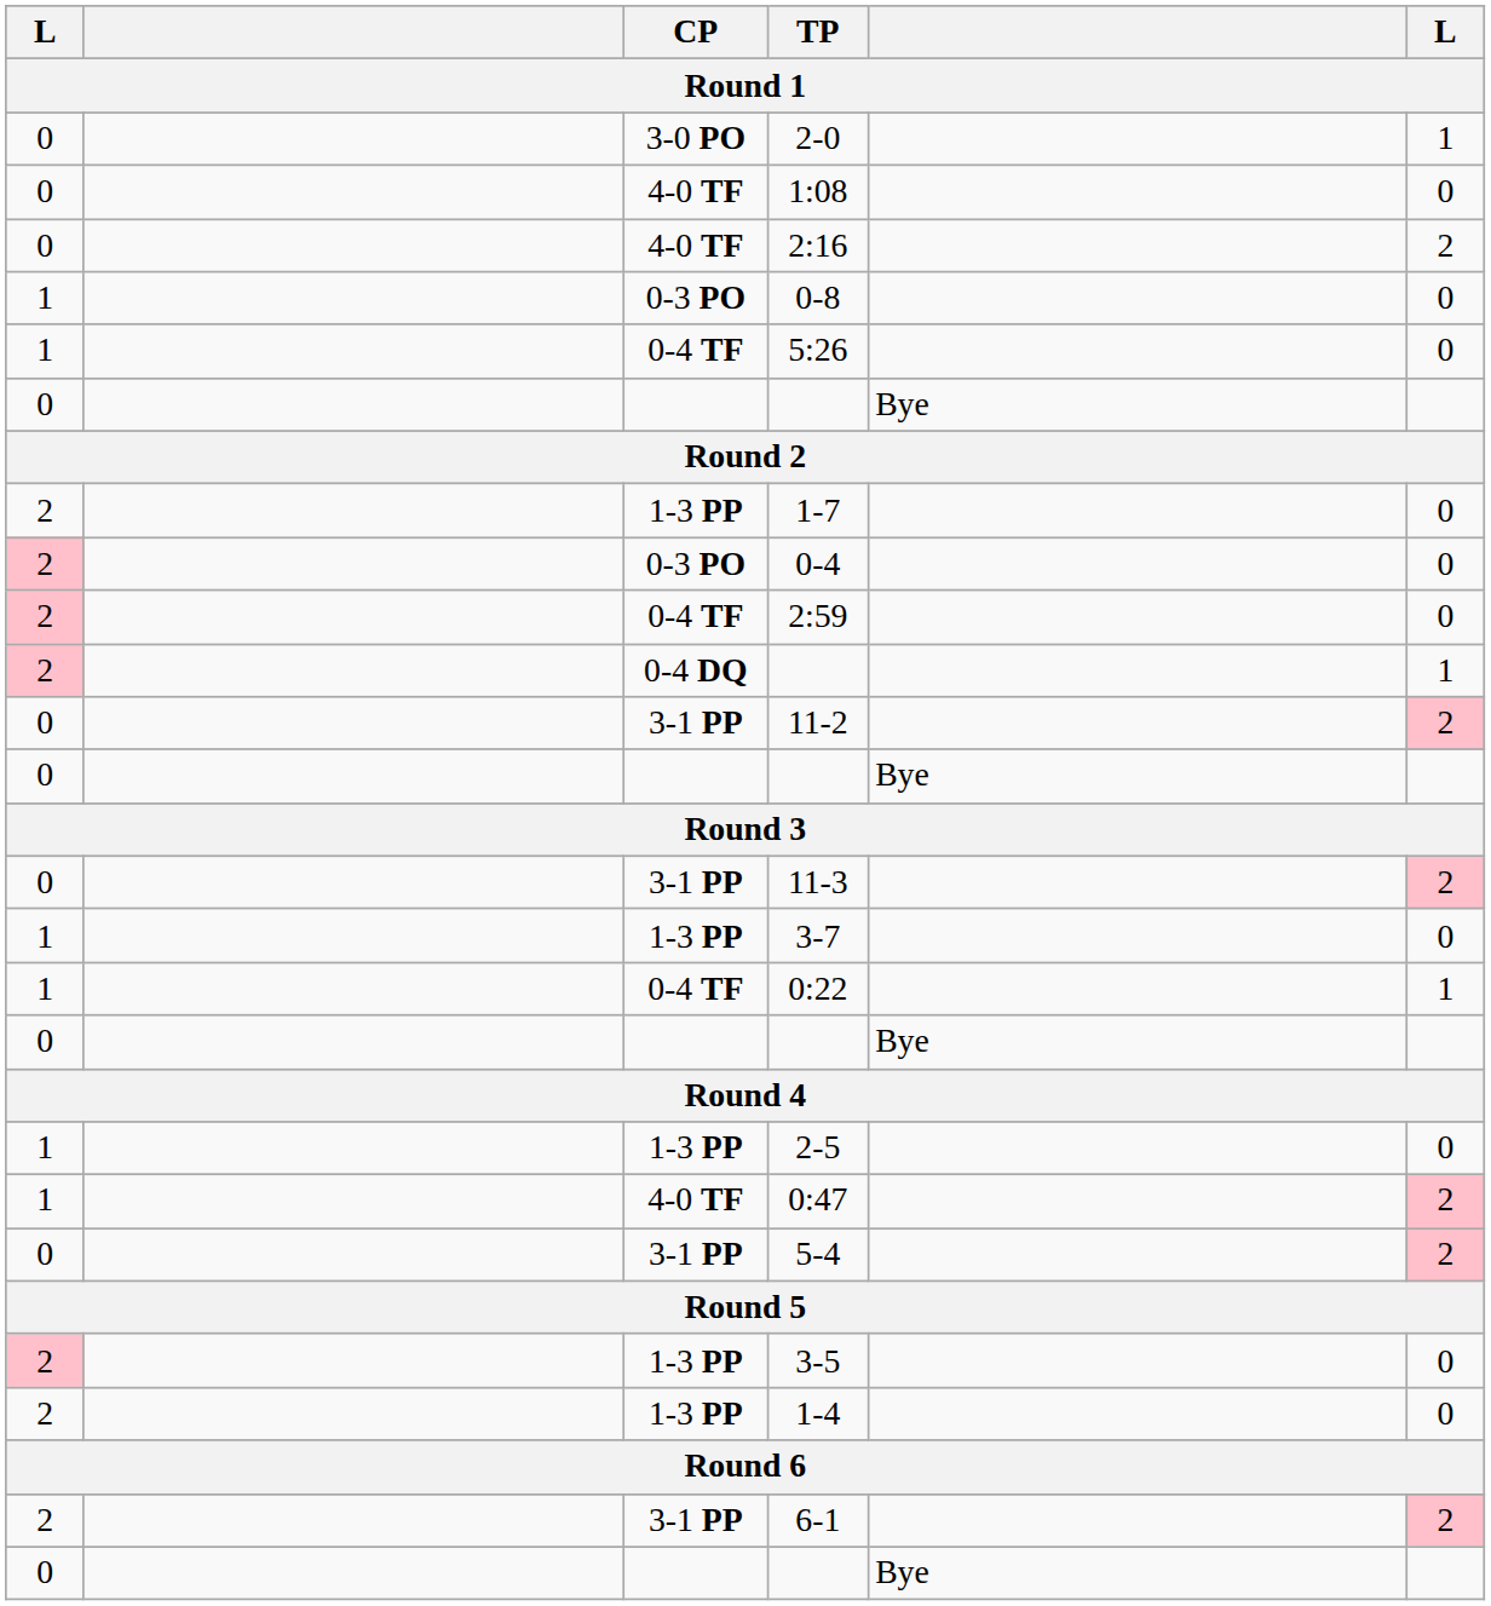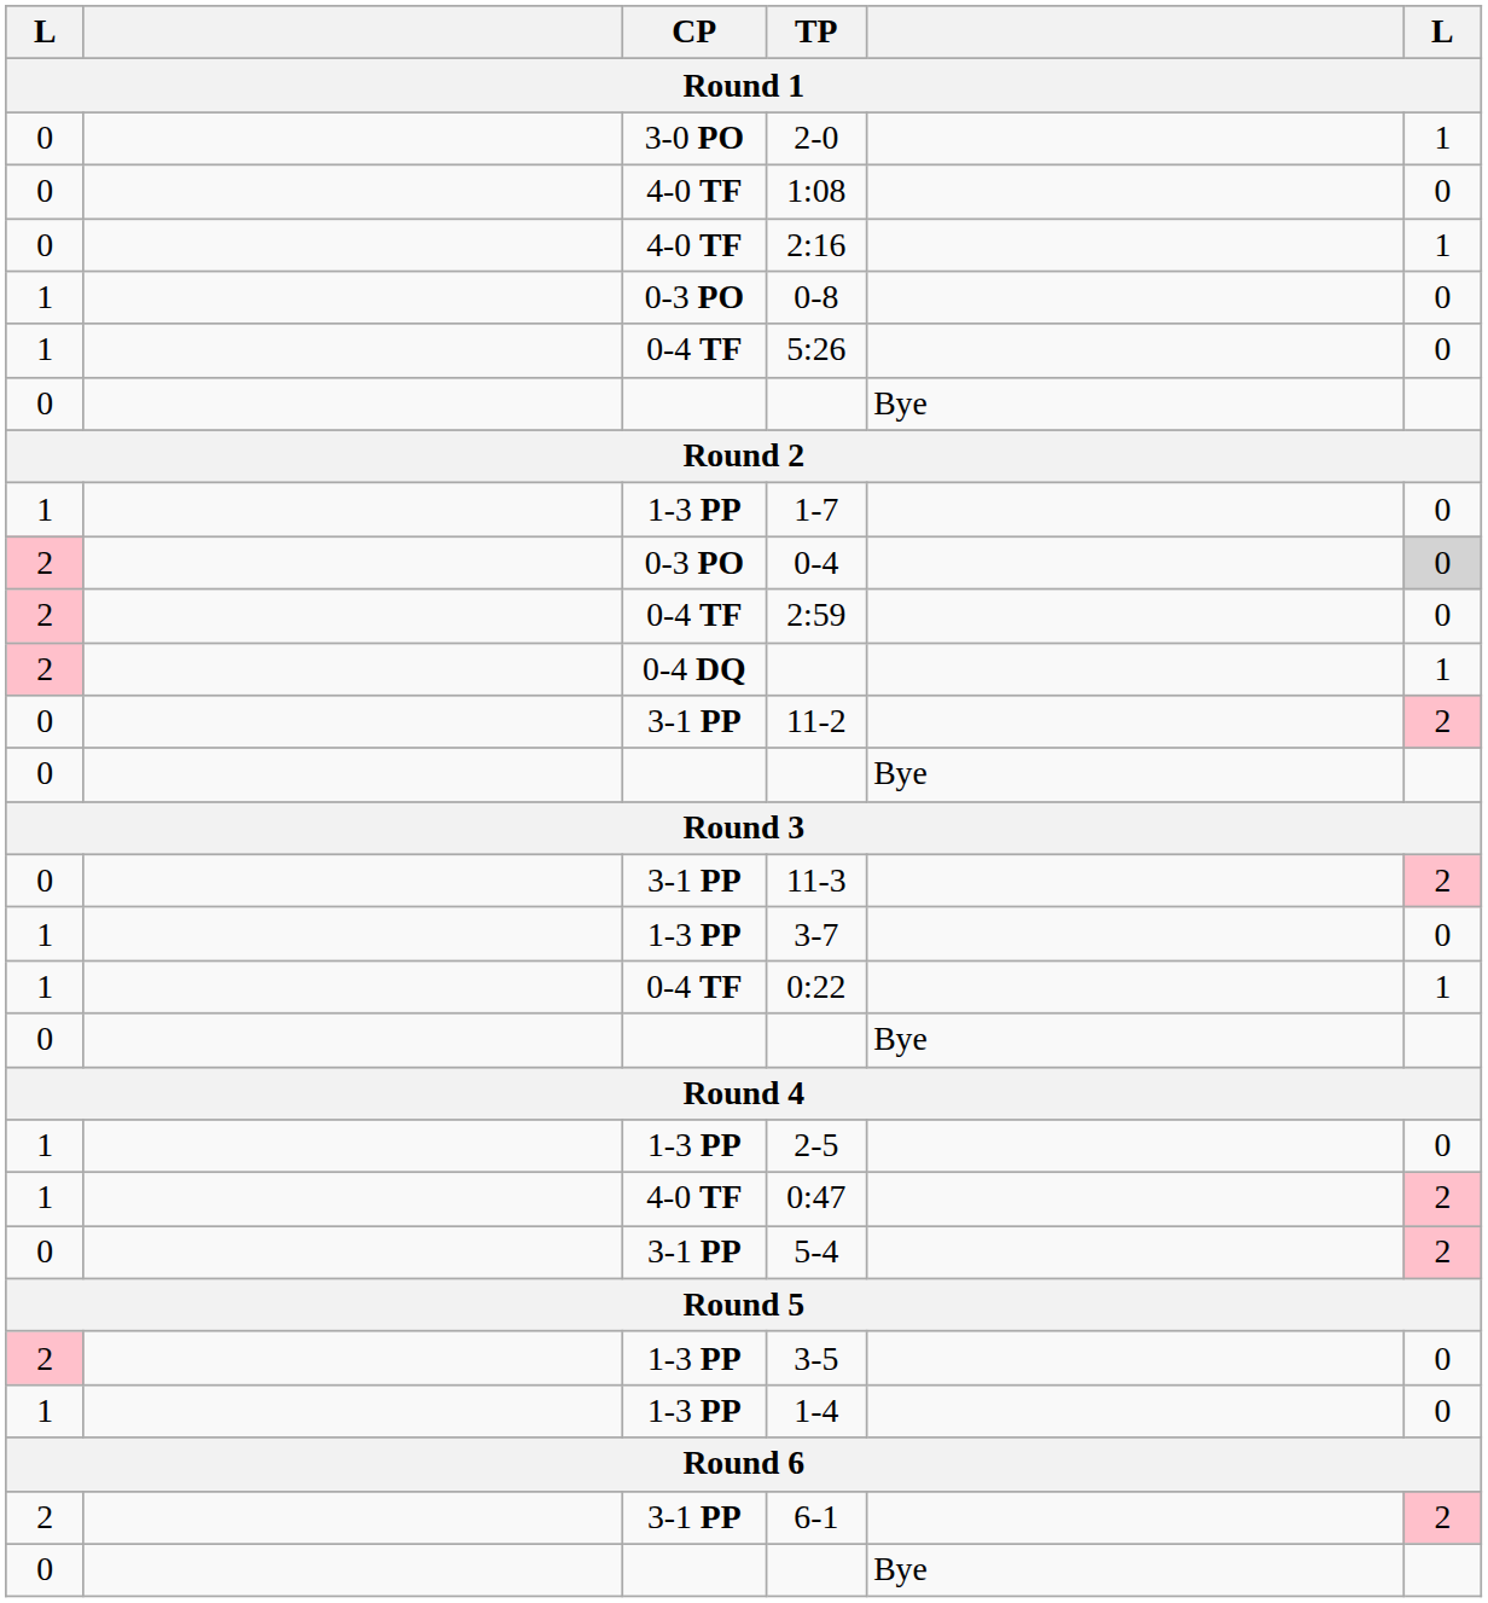 <table class="wikitable" style="text-align: center;" |>
 <tr>
 <th width="30">L</th>
 <th width="250"></th>
 <th width="62">CP</th>
 <th width="40">TP</th>
 <th width="250"></th>
 <th width="30">L</th>
 </tr>
 <tr>
 <th colspan="7">Round 1</th>
 </tr>
 <tr>
 <td>0</td>
 <td style="text-align:left;"><strong></strong></td>
 <td>3-0 <strong>PO</strong></td>
 <td>2-0</td>
 <td style="text-align:left;"></td>
 <td>1</td>
 </tr>
 <tr>
 <td>0</td>
 <td style="text-align:left;"><strong></strong></td>
 <td>4-0 <strong>TF</strong></td>
 <td>1:08</td>
 <td style="text-align:left;"></td>
 <td>0</td>
 </tr>
 <tr>
 <td>0</td>
 <td style="text-align:left;"><strong></strong></td>
 <td>4-0 <strong>TF</strong></td>
 <td>2:16</td>
 <td style="text-align:left;"></td>
-<td>2</td>
+<td>1</td>
 </tr>
 <tr>
 <td>1</td>
 <td style="text-align:left;"></td>
 <td>0-3 <strong>PO</strong></td>
 <td>0-8</td>
 <td style="text-align:left;"><strong></strong></td>
 <td>0</td>
 </tr>
 <tr>
 <td>1</td>
 <td style="text-align:left;"></td>
 <td>0-4 <strong>TF</strong></td>
 <td>5:26</td>
 <td style="text-align:left;"><strong></strong></td>
 <td>0</td>
 </tr>
 <tr>
 <td>0</td>
 <td style="text-align:left;"><strong></strong></td>
 <td></td>
 <td></td>
 <td style="text-align:left;">Bye</td>
 <td></td>
 </tr>
 <tr>
 <th colspan="7">Round 2</th>
 </tr>
 <tr>
-<td>2</td>
+<td>1</td>
 <td style="text-align:left;"></td>
 <td>1-3 <strong>PP</strong></td>
 <td>1-7</td>
 <td style="text-align:left;"><strong></strong></td>
 <td>0</td>
 </tr>
 <tr>
 <td bgcolor=pink>2</td>
 <td style="text-align:left;"></td>
 <td>0-3 <strong>PO</strong></td>
 <td>0-4</td>
 <td style="text-align:left;"><strong></strong></td>
-<td>0</td>
+<td style="background: lightgrey;">0</td>
 </tr>
 <tr>
 <td bgcolor=pink>2</td>
 <td style="text-align:left;"></td>
 <td>0-4 <strong>TF</strong></td>
 <td>2:59</td>
 <td style="text-align:left;"><strong></strong></td>
 <td>0</td>
 </tr>
 <tr>
 <td bgcolor=pink>2</td>
 <td style="text-align:left;"></td>
 <td>0-4 <strong>DQ</strong></td>
 <td></td>
 <td style="text-align:left;"><strong></strong></td>
 <td>1</td>
 </tr>
 <tr>
 <td>0</td>
 <td style="text-align:left;"><strong></strong></td>
 <td>3-1 <strong>PP</strong></td>
 <td>11-2</td>
 <td style="text-align:left;"></td>
 <td bgcolor=pink>2</td>
 </tr>
 <tr>
 <td>0</td>
 <td style="text-align:left;"><strong></strong></td>
 <td></td>
 <td></td>
 <td style="text-align:left;">Bye</td>
 <td></td>
 </tr>
 <tr>
 <th colspan="7">Round 3</th>
 </tr>
 <tr>
 <td>0</td>
 <td style="text-align:left;"><strong></strong></td>
 <td>3-1 <strong>PP</strong></td>
 <td>11-3</td>
 <td style="text-align:left;"></td>
 <td bgcolor=pink>2</td>
 </tr>
 <tr>
 <td>1</td>
 <td style="text-align:left;"></td>
 <td>1-3 <strong>PP</strong></td>
 <td>3-7</td>
 <td style="text-align:left;"><strong></strong></td>
 <td>0</td>
 </tr>
 <tr>
 <td>1</td>
 <td style="text-align:left;"></td>
 <td>0-4 <strong>TF</strong></td>
 <td>0:22</td>
 <td style="text-align:left;"><strong></strong></td>
 <td>1</td>
 </tr>
 <tr>
 <td>0</td>
 <td style="text-align:left;"><strong></strong></td>
 <td></td>
 <td></td>
 <td style="text-align:left;">Bye</td>
 <td></td>
 </tr>
 <tr>
 <th colspan="7">Round 4</th>
 </tr>
 <tr>
 <td>1</td>
 <td style="text-align:left;"></td>
 <td>1-3 <strong>PP</strong></td>
 <td>2-5</td>
 <td style="text-align:left;"><strong></strong></td>
 <td>0</td>
 </tr>
 <tr>
 <td>1</td>
 <td style="text-align:left;"><strong></strong></td>
 <td>4-0 <strong>TF</strong></td>
 <td>0:47</td>
 <td style="text-align:left;"></td>
 <td bgcolor=pink>2</td>
 </tr>
 <tr>
 <td>0</td>
 <td style="text-align:left;"><strong></strong></td>
 <td>3-1 <strong>PP</strong></td>
 <td>5-4</td>
 <td style="text-align:left;"></td>
 <td bgcolor=pink>2</td>
 </tr>
 <tr>
 <th colspan="7">Round 5</th>
 </tr>
 <tr>
 <td bgcolor=pink>2</td>
 <td style="text-align:left;"></td>
 <td>1-3 <strong>PP</strong></td>
 <td>3-5</td>
 <td style="text-align:left;"><strong></strong></td>
 <td>0</td>
 </tr>
 <tr>
-<td>2</td>
+<td>1</td>
 <td style="text-align:left;"></td>
 <td>1-3 <strong>PP</strong></td>
 <td>1-4</td>
 <td style="text-align:left;"><strong></strong></td>
 <td>0</td>
 </tr>
 <tr>
 <th colspan="7">Round 6</th>
 </tr>
 <tr>
 <td>2</td>
 <td style="text-align:left;"><strong></strong></td>
 <td>3-1 <strong>PP</strong></td>
 <td>6-1</td>
 <td style="text-align:left;"></td>
 <td bgcolor=pink>2</td>
 </tr>
 <tr>
 <td>0</td>
 <td style="text-align:left;"><strong></strong></td>
 <td></td>
 <td></td>
 <td style="text-align:left;">Bye</td>
 <td></td>
 </tr>
 </table>
